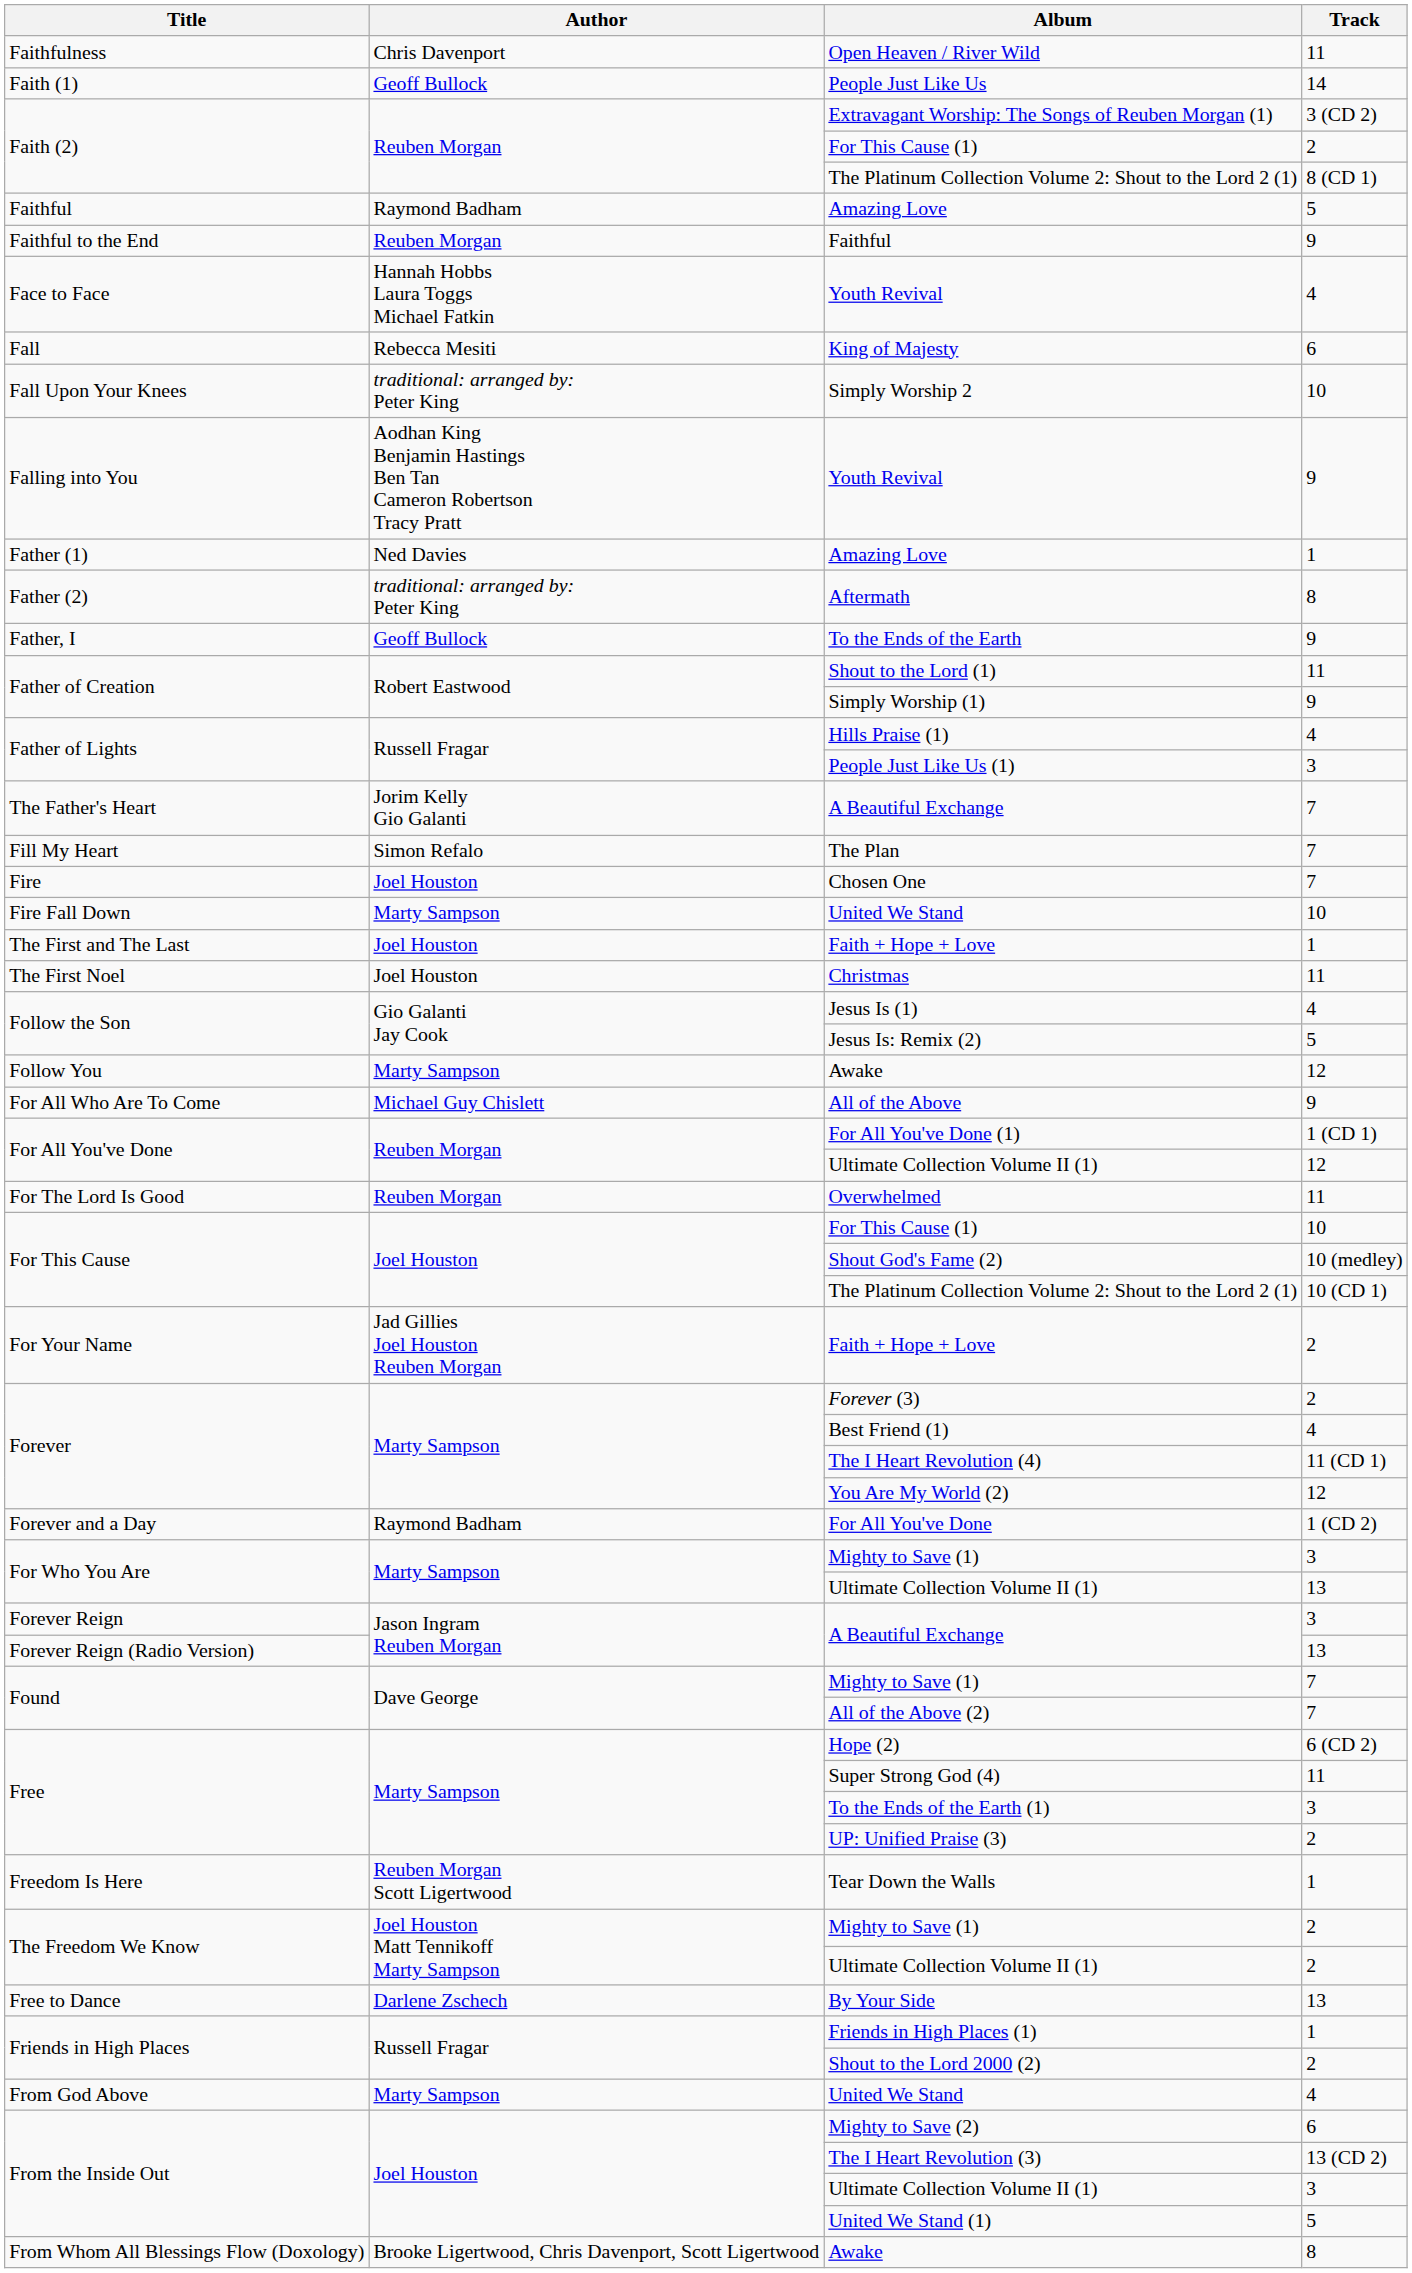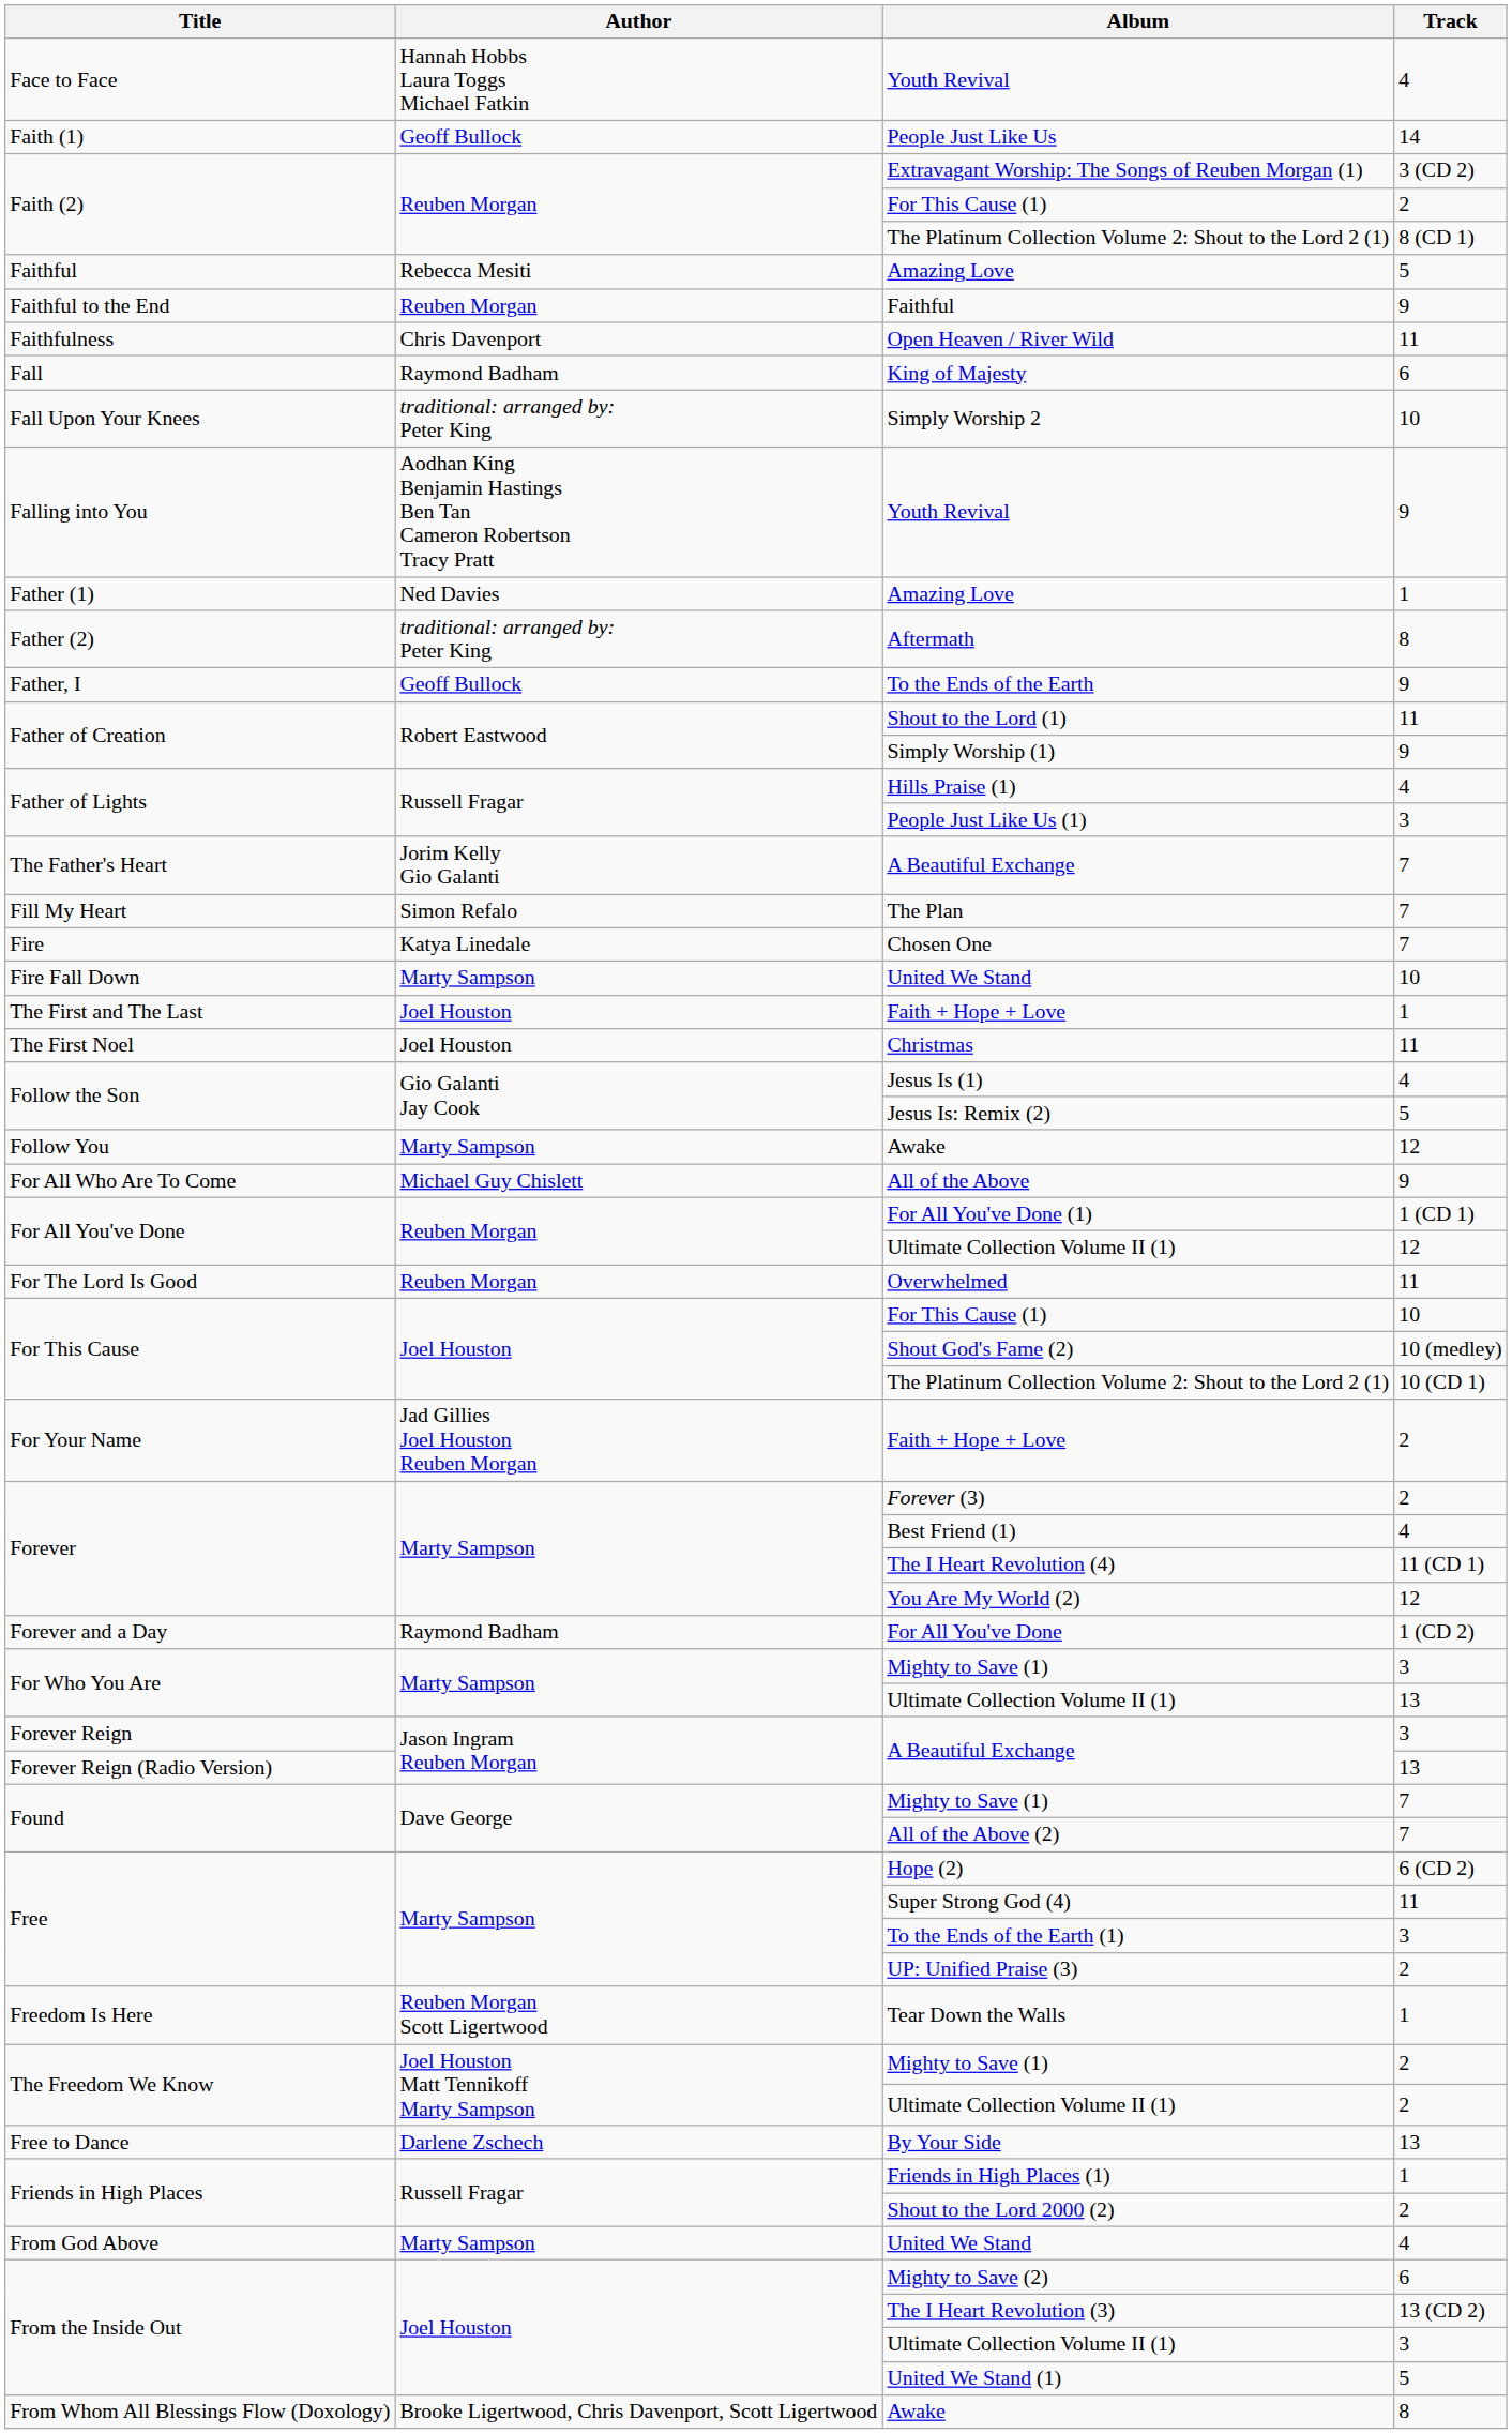 <table class="wikitable">
 <tr>
 <th>Title</th>
 <th>Author</th>
 <th>Album</th>
 <th>Track</th>
 </tr>
 <tr>
-<td>Faithfulness</td>
-<td>Chris Davenport</td>
-<td><a href='#'>Open Heaven / River Wild</a></td>
-<td>11</td>
+<td>Face to Face</td>
+<td>Hannah Hobbs <br> Laura Toggs <br> Michael Fatkin</td>
+<td><a href='#'>Youth Revival</a></td>
+<td>4</td>
 </tr>
 <tr>
 <td>Faith (1)</td>
 <td><a href='#'>Geoff Bullock</a></td>
 <td><a href='#'>People Just Like Us</a></td>
 <td>14</td>
 </tr>
 <tr>
 <td rowspan="3">Faith (2)</td>
 <td rowspan="3"><a href='#'>Reuben Morgan</a></td>
 <td><a href='#'>Extravagant Worship: The Songs of Reuben Morgan</a> (1)</td>
 <td>3 (CD 2)</td>
 </tr>
 <tr>
 <td><a href='#'>For This Cause</a> (1)</td>
 <td>2</td>
 </tr>
 <tr>
 <td>The Platinum Collection Volume 2: Shout to the Lord 2 (1)</td>
 <td>8 (CD 1)</td>
 </tr>
 <tr>
 <td>Faithful</td>
-<td>Raymond Badham</td>
+<td>Rebecca Mesiti</td>
 <td><a href='#'>Amazing Love</a></td>
 <td>5</td>
 </tr>
 <tr>
 <td>Faithful to the End</td>
 <td><a href='#'>Reuben Morgan</a></td>
 <td>Faithful</td>
 <td>9</td>
 </tr>
 <tr>
-<td>Face to Face</td>
-<td>Hannah Hobbs <br> Laura Toggs <br> Michael Fatkin</td>
-<td><a href='#'>Youth Revival</a></td>
-<td>4</td>
+<td>Faithfulness</td>
+<td>Chris Davenport</td>
+<td><a href='#'>Open Heaven / River Wild</a></td>
+<td>11</td>
 </tr>
 <tr>
 <td>Fall</td>
-<td>Rebecca Mesiti</td>
+<td>Raymond Badham</td>
 <td><a href='#'>King of Majesty</a></td>
 <td>6</td>
 </tr>
 <tr>
 <td>Fall Upon Your Knees</td>
 <td><em>traditional: arranged by:</em> <br> Peter King</td>
 <td>Simply Worship 2</td>
 <td>10</td>
 </tr>
 <tr>
 <td>Falling into You</td>
 <td>Aodhan King <br> Benjamin Hastings <br> Ben Tan <br> Cameron Robertson <br> Tracy Pratt</td>
 <td><a href='#'>Youth Revival</a></td>
 <td>9</td>
 </tr>
 <tr>
 <td>Father (1)</td>
 <td>Ned Davies</td>
 <td><a href='#'>Amazing Love</a></td>
 <td>1</td>
 </tr>
 <tr>
 <td>Father (2)</td>
 <td><em>traditional: arranged by:</em> <br> Peter King</td>
 <td><a href='#'>Aftermath</a></td>
 <td>8</td>
 </tr>
 <tr>
 <td>Father, I</td>
 <td><a href='#'>Geoff Bullock</a></td>
 <td><a href='#'>To the Ends of the Earth</a></td>
 <td>9</td>
 </tr>
 <tr>
 <td rowspan="2">Father of Creation</td>
 <td rowspan="2">Robert Eastwood</td>
 <td><a href='#'>Shout to the Lord</a> (1)</td>
 <td>11</td>
 </tr>
 <tr>
 <td>Simply Worship (1)</td>
 <td>9</td>
 </tr>
 <tr>
 <td rowspan="2">Father of Lights</td>
 <td rowspan="2">Russell Fragar</td>
 <td><a href='#'>Hills Praise</a> (1)</td>
 <td>4</td>
 </tr>
 <tr>
 <td><a href='#'>People Just Like Us</a> (1)</td>
 <td>3</td>
 </tr>
 <tr>
 <td>The Father's Heart</td>
 <td>Jorim Kelly <br> Gio Galanti</td>
 <td><a href='#'>A Beautiful Exchange</a></td>
 <td>7</td>
 </tr>
 <tr>
 <td>Fill My Heart</td>
 <td>Simon Refalo</td>
 <td>The Plan</td>
 <td>7</td>
 </tr>
 <tr>
 <td>Fire</td>
-<td><a href='#'>Joel Houston</a></td>
+<td>Katya Linedale</td>
 <td>Chosen One</td>
 <td>7</td>
 </tr>
 <tr>
 <td>Fire Fall Down</td>
 <td><a href='#'>Marty Sampson</a></td>
 <td><a href='#'>United We Stand</a></td>
 <td>10</td>
 </tr>
 <tr>
 <td>The First and The Last</td>
 <td><a href='#'>Joel Houston</a></td>
 <td><a href='#'>Faith + Hope + Love</a></td>
 <td>1</td>
 </tr>
 <tr>
 <td>The First Noel</td>
 <td>Joel Houston</td>
 <td><a href='#'>Christmas</a></td>
 <td>11</td>
 </tr>
 <tr>
 <td rowspan="2">Follow the Son</td>
 <td rowspan="2">Gio Galanti <br> Jay Cook</td>
 <td>Jesus Is (1)</td>
 <td>4</td>
 </tr>
 <tr>
 <td>Jesus Is: Remix (2)</td>
 <td>5</td>
 </tr>
 <tr>
 <td>Follow You</td>
 <td><a href='#'>Marty Sampson</a></td>
 <td>Awake</td>
 <td>12</td>
 </tr>
 <tr>
 <td>For All Who Are To Come</td>
 <td><a href='#'>Michael Guy Chislett</a></td>
 <td><a href='#'>All of the Above</a></td>
 <td>9</td>
 </tr>
 <tr>
 <td rowspan="2">For All You've Done</td>
 <td rowspan="2"><a href='#'>Reuben Morgan</a></td>
 <td><a href='#'>For All You've Done</a> (1)</td>
 <td>1 (CD 1)</td>
 </tr>
 <tr>
 <td>Ultimate Collection Volume II (1)</td>
 <td>12</td>
 </tr>
 <tr>
 <td>For The Lord Is Good</td>
 <td><a href='#'>Reuben Morgan</a></td>
 <td><a href='#'>Overwhelmed</a></td>
 <td>11</td>
 </tr>
 <tr>
 <td rowspan="3">For This Cause</td>
 <td rowspan="3"><a href='#'>Joel Houston</a></td>
 <td><a href='#'>For This Cause</a> (1)</td>
 <td>10</td>
 </tr>
 <tr>
 <td><a href='#'>Shout God's Fame</a> (2)</td>
 <td>10 (medley)</td>
 </tr>
 <tr>
 <td>The Platinum Collection Volume 2: Shout to the Lord 2 (1)</td>
 <td>10 (CD 1)</td>
 </tr>
 <tr>
 <td>For Your Name</td>
 <td>Jad Gillies <br> <a href='#'>Joel Houston</a> <br> <a href='#'>Reuben Morgan</a></td>
 <td><a href='#'>Faith + Hope + Love</a></td>
 <td>2</td>
 </tr>
 <tr>
 <td rowspan="4">Forever</td>
 <td rowspan="4"><a href='#'>Marty Sampson</a></td>
 <td><em>Forever</em> (3)</td>
 <td>2</td>
 </tr>
 <tr>
 <td>Best Friend (1)</td>
 <td>4</td>
 </tr>
 <tr>
 <td><a href='#'>The I Heart Revolution</a> (4)</td>
 <td>11 (CD 1)</td>
 </tr>
 <tr>
 <td><a href='#'>You Are My World</a> (2)</td>
 <td>12</td>
 </tr>
 <tr>
 <td>Forever and a Day</td>
 <td>Raymond Badham</td>
 <td><a href='#'>For All You've Done</a></td>
 <td>1 (CD 2)</td>
 </tr>
 <tr>
 <td rowspan="2">For Who You Are</td>
 <td rowspan="2"><a href='#'>Marty Sampson</a></td>
 <td><a href='#'>Mighty to Save</a> (1)</td>
 <td>3</td>
 </tr>
 <tr>
 <td>Ultimate Collection Volume II (1)</td>
 <td>13</td>
 </tr>
 <tr>
 <td>Forever Reign</td>
 <td rowspan="2">Jason Ingram <br> <a href='#'>Reuben Morgan</a></td>
 <td rowspan="2"><a href='#'>A Beautiful Exchange</a></td>
 <td>3</td>
 </tr>
 <tr>
 <td>Forever Reign (Radio Version)</td>
 <td>13</td>
 </tr>
 <tr>
 <td rowspan="2">Found</td>
 <td rowspan="2">Dave George</td>
 <td><a href='#'>Mighty to Save</a> (1)</td>
 <td>7</td>
 </tr>
 <tr>
 <td><a href='#'>All of the Above</a> (2)</td>
 <td>7</td>
 </tr>
 <tr>
 <td rowspan="4">Free</td>
 <td rowspan="4"><a href='#'>Marty Sampson</a></td>
 <td><a href='#'>Hope</a> (2)</td>
 <td>6 (CD 2)</td>
 </tr>
 <tr>
 <td>Super Strong God (4)</td>
 <td>11</td>
 </tr>
 <tr>
 <td><a href='#'>To the Ends of the Earth</a> (1)</td>
 <td>3</td>
 </tr>
 <tr>
 <td><a href='#'>UP: Unified Praise</a> (3)</td>
 <td>2</td>
 </tr>
 <tr>
 <td>Freedom Is Here</td>
 <td><a href='#'>Reuben Morgan</a> <br> Scott Ligertwood</td>
 <td>Tear Down the Walls</td>
 <td>1</td>
 </tr>
 <tr>
 <td rowspan="2">The Freedom We Know</td>
 <td rowspan="2"><a href='#'>Joel Houston</a> <br> Matt Tennikoff <br> <a href='#'>Marty Sampson</a></td>
 <td><a href='#'>Mighty to Save</a> (1)</td>
 <td>2</td>
 </tr>
 <tr>
 <td>Ultimate Collection Volume II (1)</td>
 <td>2</td>
 </tr>
 <tr>
 <td>Free to Dance</td>
 <td><a href='#'>Darlene Zschech</a></td>
 <td><a href='#'>By Your Side</a></td>
 <td>13</td>
 </tr>
 <tr>
 <td rowspan="2">Friends in High Places</td>
 <td rowspan="2">Russell Fragar</td>
 <td><a href='#'>Friends in High Places</a> (1)</td>
 <td>1</td>
 </tr>
 <tr>
 <td><a href='#'>Shout to the Lord 2000</a> (2)</td>
 <td>2</td>
 </tr>
 <tr>
 <td>From God Above</td>
 <td><a href='#'>Marty Sampson</a></td>
 <td><a href='#'>United We Stand</a></td>
 <td>4</td>
 </tr>
 <tr>
 <td rowspan="4">From the Inside Out</td>
 <td rowspan="4"><a href='#'>Joel Houston</a></td>
 <td><a href='#'>Mighty to Save</a> (2)</td>
 <td>6</td>
 </tr>
 <tr>
 <td><a href='#'>The I Heart Revolution</a> (3)</td>
 <td>13 (CD 2)</td>
 </tr>
 <tr>
 <td>Ultimate Collection Volume II (1)</td>
 <td>3</td>
 </tr>
 <tr>
 <td><a href='#'>United We Stand</a> (1)</td>
 <td>5</td>
 </tr>
 <tr>
 <td>From Whom All Blessings Flow (Doxology)</td>
 <td>Brooke Ligertwood, Chris Davenport, Scott Ligertwood</td>
 <td><a href='#'>Awake</a></td>
 <td>8</td>
 </tr>
 </table>
